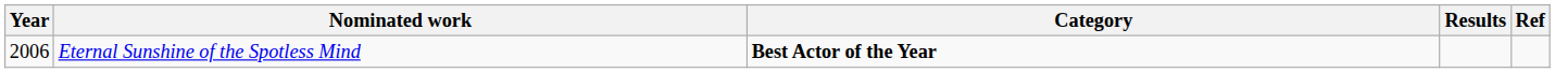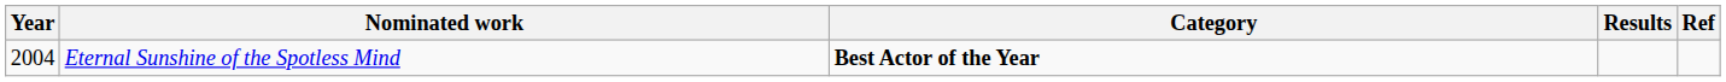 <table class="wikitable">
 <tr>
 <th scope="col" style="width:1em;">Year</th>
 <th scope="col" style="width:35em;">Nominated work</th>
 <th scope="col" style="width:35em;">Category</th>
 <th scope="col" style="width:1em;">Results</th>
 <th scope="col" style="width:1em;">Ref</th>
 </tr>
 <tr>
-<td>2006</td>
+<td>2004</td>
 <td><em><a href='#'>Eternal Sunshine of the Spotless Mind</a></em></td>
 <td><strong>Best Actor of the Year</strong></td>
 <td></td>
 <td></td>
 </tr>
 </table>
